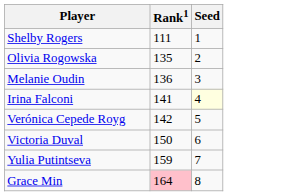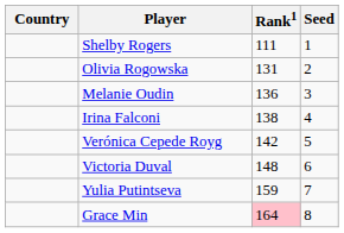 <table class="sortable wikitable">
 <tr>
+<th width="70">Country</th>
 <th width="175">Player</th>
 <th>Rank<sup>1</sup></th>
 <th>Seed</th>
 </tr>
 <tr>
+<td></td>
 <td><a href='#'>Shelby Rogers</a></td>
 <td>111</td>
 <td>1</td>
 </tr>
 <tr>
+<td></td>
 <td><a href='#'>Olivia Rogowska</a></td>
-<td>135</td>
+<td>131</td>
 <td>2</td>
 </tr>
 <tr>
+<td></td>
 <td><a href='#'>Melanie Oudin</a></td>
 <td>136</td>
 <td>3</td>
 </tr>
 <tr>
+<td></td>
 <td><a href='#'>Irina Falconi</a></td>
-<td>141</td>
-<td style="background: lightyellow;">4</td>
+<td>138</td>
+<td>4</td>
 </tr>
 <tr>
+<td></td>
 <td><a href='#'>Verónica Cepede Royg</a></td>
 <td>142</td>
 <td>5</td>
 </tr>
 <tr>
+<td></td>
 <td><a href='#'>Victoria Duval</a></td>
-<td>150</td>
+<td>148</td>
 <td>6</td>
 </tr>
 <tr>
+<td></td>
 <td><a href='#'>Yulia Putintseva</a></td>
 <td>159</td>
 <td>7</td>
 </tr>
 <tr>
+<td></td>
 <td><a href='#'>Grace Min</a></td>
 <td style="background: pink;">164</td>
 <td>8</td>
 </tr>
 </table>
